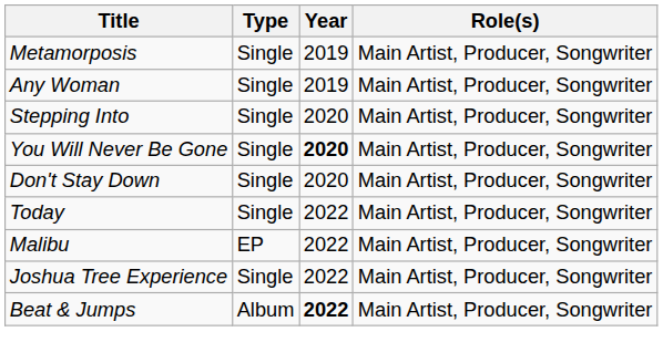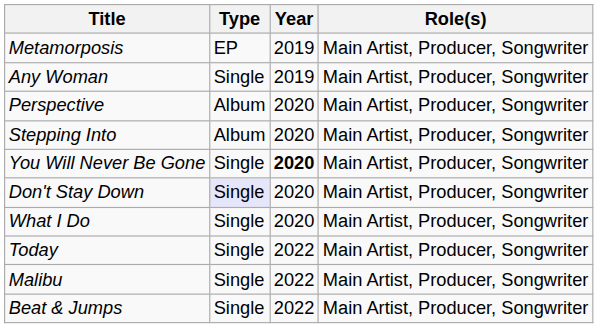 <table class="wikitable">
 <tr>
 <th>Title</th>
 <th>Type</th>
 <th>Year</th>
 <th>Role(s)</th>
 </tr>
 <tr>
 <td><em>Metamorposis</em></td>
-<td>Single</td>
+<td>EP</td>
 <td>2019</td>
 <td>Main Artist, Producer, Songwriter</td>
 </tr>
 <tr>
 <td><em>Any Woman</em></td>
 <td>Single</td>
 <td>2019</td>
 <td>Main Artist, Producer, Songwriter</td>
 </tr>
 <tr>
+<td><em>Perspective</em></td>
+<td>Album</td>
+<td>2020</td>
+<td>Main Artist, Producer, Songwriter</td>
+</tr>
+<tr>
 <td><em>Stepping Into</em></td>
-<td>Single</td>
+<td>Album</td>
 <td>2020</td>
 <td>Main Artist, Producer, Songwriter</td>
 </tr>
 <tr>
 <td><em>You Will Never Be Gone</em></td>
 <td>Single</td>
 <td><strong>2020</strong></td>
 <td>Main Artist, Producer, Songwriter</td>
 </tr>
 <tr>
 <td><em>Don't Stay Down</em></td>
+<td style="background: lavender;">Single</td>
+<td>2020</td>
+<td>Main Artist, Producer, Songwriter</td>
+</tr>
+<tr>
+<td><em>What I Do</em></td>
 <td>Single</td>
 <td>2020</td>
 <td>Main Artist, Producer, Songwriter</td>
 </tr>
 <tr>
 <td><em>Today</em></td>
 <td>Single</td>
 <td>2022</td>
 <td>Main Artist, Producer, Songwriter</td>
 </tr>
 <tr>
 <td><em>Malibu</em></td>
-<td>EP</td>
-<td>2022</td>
-<td>Main Artist, Producer, Songwriter</td>
-</tr>
-<tr>
-<td><em>Joshua Tree Experience</em></td>
 <td>Single</td>
 <td>2022</td>
 <td>Main Artist, Producer, Songwriter</td>
 </tr>
 <tr>
 <td><em>Beat & Jumps</em></td>
-<td>Album</td>
-<td><strong>2022</strong></td>
+<td>Single</td>
+<td>2022</td>
 <td>Main Artist, Producer, Songwriter</td>
 </tr>
 </table>
